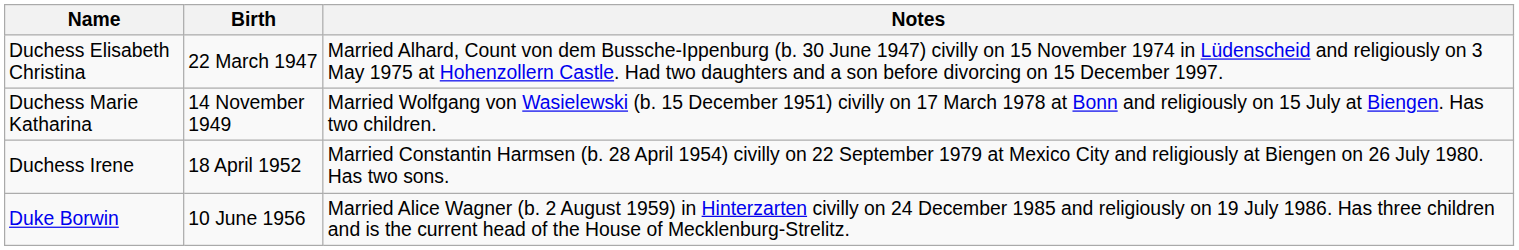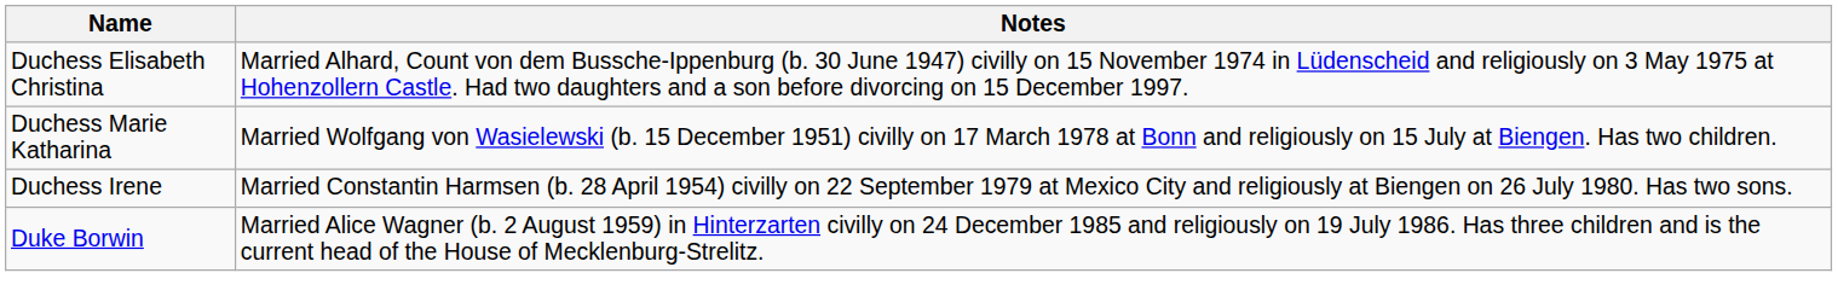 <table class="wikitable">
 <tr>
 <th>Name</th>
-<th>Birth</th>
 <th>Notes</th>
 </tr>
 <tr>
 <td>Duchess Elisabeth Christina</td>
-<td>22 March 1947</td>
 <td>Married Alhard, Count von dem Bussche-Ippenburg (b. 30 June 1947) civilly on 15 November 1974 in <a href='#'>Lüdenscheid</a> and religiously on 3 May 1975 at <a href='#'>Hohenzollern Castle</a>. Had two daughters and a son before divorcing on 15 December 1997.</td>
 </tr>
 <tr>
 <td>Duchess Marie Katharina</td>
-<td>14 November 1949</td>
 <td>Married Wolfgang von <a href='#'>Wasielewski</a> (b. 15 December 1951) civilly on 17 March 1978 at <a href='#'>Bonn</a> and religiously on 15 July at <a href='#'>Biengen</a>. Has two children.</td>
 </tr>
 <tr>
 <td>Duchess Irene</td>
-<td>18 April 1952</td>
 <td>Married Constantin Harmsen (b. 28 April 1954) civilly on 22 September 1979 at Mexico City and religiously at Biengen on 26 July 1980. Has two sons.</td>
 </tr>
 <tr>
 <td><a href='#'>Duke Borwin</a></td>
-<td>10 June 1956</td>
 <td>Married Alice Wagner (b. 2 August 1959) in <a href='#'>Hinterzarten</a> civilly on 24 December 1985 and religiously on 19 July 1986. Has three children and is the current head of the House of Mecklenburg-Strelitz.</td>
 </tr>
 </table>
